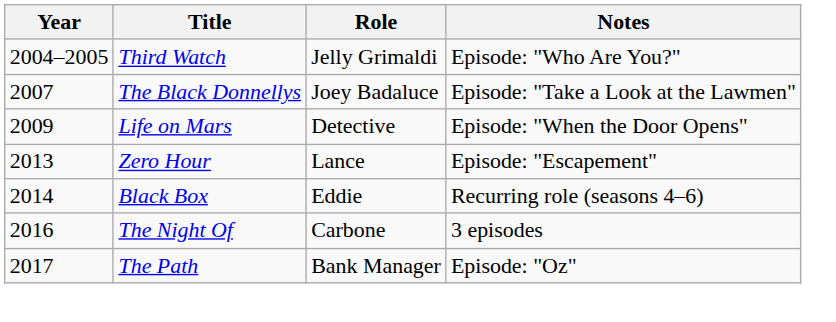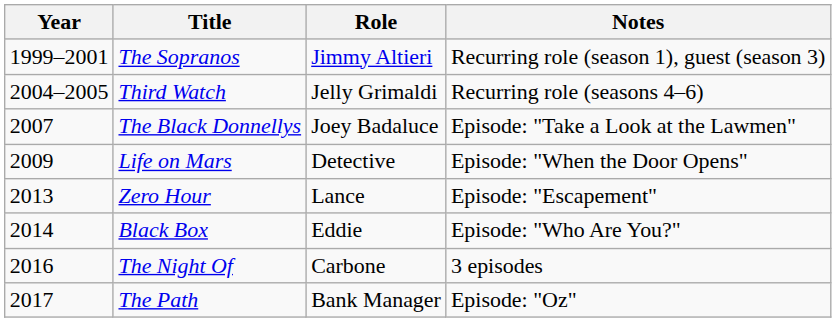 <table class="wikitable sortable">
 <tr>
 <th>Year</th>
 <th>Title</th>
 <th>Role</th>
 <th>Notes</th>
 </tr>
 <tr>
+<td>1999–2001</td>
+<td><em><a href='#'>The Sopranos</a></em></td>
+<td><a href='#'>Jimmy Altieri</a></td>
+<td>Recurring role (season 1), guest (season 3)</td>
+</tr>
+<tr>
 <td>2004–2005</td>
 <td><em><a href='#'>Third Watch</a></em></td>
 <td>Jelly Grimaldi</td>
-<td>Episode: "Who Are You?"</td>
+<td>Recurring role (seasons 4–6)</td>
 </tr>
 <tr>
 <td>2007</td>
 <td><em><a href='#'>The Black Donnellys</a></em></td>
 <td>Joey Badaluce</td>
 <td>Episode: "Take a Look at the Lawmen"</td>
 </tr>
 <tr>
 <td>2009</td>
 <td><a href='#'><em>Life on Mars</em></a></td>
 <td>Detective</td>
 <td>Episode: "When the Door Opens"</td>
 </tr>
 <tr>
 <td>2013</td>
 <td><a href='#'><em>Zero Hour</em></a></td>
 <td>Lance</td>
 <td>Episode: "Escapement"</td>
 </tr>
 <tr>
 <td>2014</td>
 <td><a href='#'><em>Black Box</em></a></td>
 <td>Eddie</td>
-<td>Recurring role (seasons 4–6)</td>
+<td>Episode: "Who Are You?"</td>
 </tr>
 <tr>
 <td>2016</td>
 <td><em><a href='#'>The Night Of</a></em></td>
 <td>Carbone</td>
 <td>3 episodes</td>
 </tr>
 <tr>
 <td>2017</td>
 <td><a href='#'><em>The Path</em></a></td>
 <td>Bank Manager</td>
 <td>Episode: "Oz"</td>
 </tr>
 </table>
